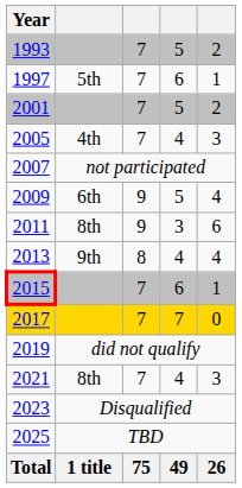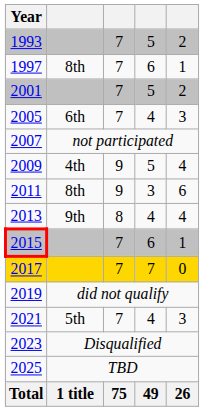 <table class="wikitable" style="text-align: center;">
 <tr>
 <th>Year</th>
 <th width="50"></th>
 <th width=25></th>
 <th width=25></th>
 <th width=25></th>
 </tr>
 <tr bgcolor=silver>
 <td> <a href='#'>1993</a></td>
 <td></td>
 <td>7</td>
 <td>5</td>
 <td>2</td>
 </tr>
 <tr>
 <td> <a href='#'>1997</a></td>
-<td>5th</td>
+<td>8th</td>
 <td>7</td>
 <td>6</td>
 <td>1</td>
 </tr>
 <tr bgcolor=silver>
 <td> <a href='#'>2001</a></td>
 <td></td>
 <td>7</td>
 <td>5</td>
 <td>2</td>
 </tr>
 <tr>
 <td> <a href='#'>2005</a></td>
-<td>4th</td>
+<td>6th</td>
 <td>7</td>
 <td>4</td>
 <td>3</td>
 </tr>
 <tr>
 <td> <a href='#'>2007</a></td>
 <td colspan=4><em>not participated</em></td>
 </tr>
 <tr>
 <td> <a href='#'>2009</a></td>
-<td>6th</td>
+<td>4th</td>
 <td>9</td>
 <td>5</td>
 <td>4</td>
 </tr>
 <tr>
 <td> <a href='#'>2011</a></td>
 <td>8th</td>
 <td>9</td>
 <td>3</td>
 <td>6</td>
 </tr>
 <tr>
 <td> <a href='#'>2013</a></td>
 <td>9th</td>
 <td>8</td>
 <td>4</td>
 <td>4</td>
 </tr>
 <tr bgcolor=silver>
 <td style="border: 3px solid red"> <a href='#'>2015</a></td>
 <td></td>
 <td>7</td>
 <td>6</td>
 <td>1</td>
 </tr>
 <tr bgcolor=gold>
 <td> <a href='#'>2017</a></td>
 <td></td>
 <td>7</td>
 <td>7</td>
 <td>0</td>
 </tr>
 <tr>
 <td> <a href='#'>2019</a></td>
 <td colspan=4><em>did not qualify</em></td>
 </tr>
 <tr>
 <td> <a href='#'>2021</a></td>
-<td>8th</td>
+<td>5th</td>
 <td>7</td>
 <td>4</td>
 <td>3</td>
 </tr>
 <tr>
 <td> <a href='#'>2023</a></td>
 <td colspan=4><em>Disqualified</em></td>
 </tr>
 <tr>
 <td> <a href='#'>2025</a></td>
 <td colspan=4><em>TBD</em></td>
 </tr>
 <tr>
 <th>Total</th>
 <th>1 title</th>
 <th>75</th>
 <th>49</th>
 <th>26</th>
 </tr>
 </table>
